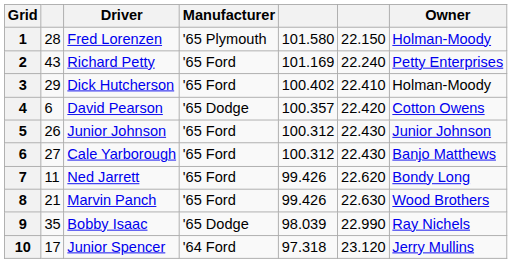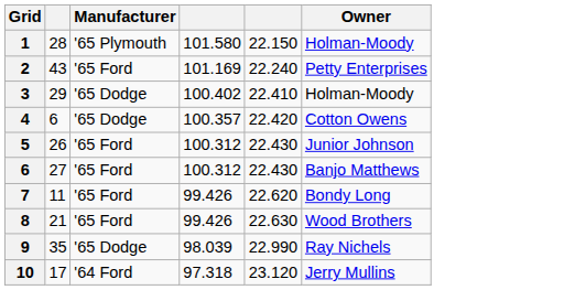 <table class="wikitable">
 <tr>
 <th>Grid</th>
 <th></th>
-<th>Driver</th>
 <th>Manufacturer</th>
 <th></th>
 <th></th>
 <th>Owner</th>
 </tr>
 <tr>
 <th>1</th>
 <td>28</td>
-<td><a href='#'>Fred Lorenzen</a></td>
 <td>'65 Plymouth</td>
 <td>101.580</td>
 <td>22.150</td>
 <td><a href='#'>Holman-Moody</a></td>
 </tr>
 <tr>
 <th>2</th>
 <td>43</td>
-<td><a href='#'>Richard Petty</a></td>
 <td>'65 Ford</td>
 <td>101.169</td>
 <td>22.240</td>
 <td><a href='#'>Petty Enterprises</a></td>
 </tr>
 <tr>
 <th>3</th>
 <td>29</td>
-<td><a href='#'>Dick Hutcherson</a></td>
-<td>'65 Ford</td>
+<td>'65 Dodge</td>
 <td>100.402</td>
 <td>22.410</td>
 <td>Holman-Moody</td>
 </tr>
 <tr>
 <th>4</th>
 <td>6</td>
-<td><a href='#'>David Pearson</a></td>
 <td>'65 Dodge</td>
 <td>100.357</td>
 <td>22.420</td>
 <td><a href='#'>Cotton Owens</a></td>
 </tr>
 <tr>
 <th>5</th>
 <td>26</td>
-<td><a href='#'>Junior Johnson</a></td>
 <td>'65 Ford</td>
 <td>100.312</td>
 <td>22.430</td>
 <td><a href='#'>Junior Johnson</a></td>
 </tr>
 <tr>
 <th>6</th>
 <td>27</td>
-<td><a href='#'>Cale Yarborough</a></td>
 <td>'65 Ford</td>
 <td>100.312</td>
 <td>22.430</td>
 <td><a href='#'>Banjo Matthews</a></td>
 </tr>
 <tr>
 <th>7</th>
 <td>11</td>
-<td><a href='#'>Ned Jarrett</a></td>
 <td>'65 Ford</td>
 <td>99.426</td>
 <td>22.620</td>
 <td><a href='#'>Bondy Long</a></td>
 </tr>
 <tr>
 <th>8</th>
 <td>21</td>
-<td><a href='#'>Marvin Panch</a></td>
 <td>'65 Ford</td>
 <td>99.426</td>
 <td>22.630</td>
 <td><a href='#'>Wood Brothers</a></td>
 </tr>
 <tr>
 <th>9</th>
 <td>35</td>
-<td><a href='#'>Bobby Isaac</a></td>
 <td>'65 Dodge</td>
 <td>98.039</td>
 <td>22.990</td>
 <td><a href='#'>Ray Nichels</a></td>
 </tr>
 <tr>
 <th>10</th>
 <td>17</td>
-<td><a href='#'>Junior Spencer</a></td>
 <td>'64 Ford</td>
 <td>97.318</td>
 <td>23.120</td>
 <td><a href='#'>Jerry Mullins</a></td>
 </tr>
 </table>
